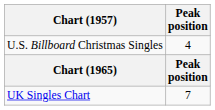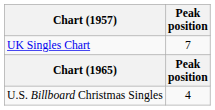 <table class="wikitable">
 <tr>
 <th align="left">Chart (1957)</th>
 <th style="text-align:center;">Peak<br>position</th>
 </tr>
 <tr>
-<td align="left">U.S. <em>Billboard</em> Christmas Singles</td>
-<td style="text-align:center;">4</td>
+<td align="left"><a href='#'>UK Singles Chart</a></td>
+<td style="text-align:center;">7</td>
 </tr>
 <tr>
 <th align="left">Chart (1965)</th>
 <th style="text-align:center;">Peak<br>position</th>
 </tr>
 <tr>
-<td align="left"><a href='#'>UK Singles Chart</a></td>
-<td style="text-align:center;">7</td>
+<td align="left">U.S. <em>Billboard</em> Christmas Singles</td>
+<td style="text-align:center;">4</td>
 </tr>
 </table>
